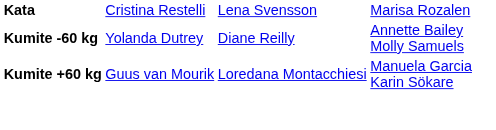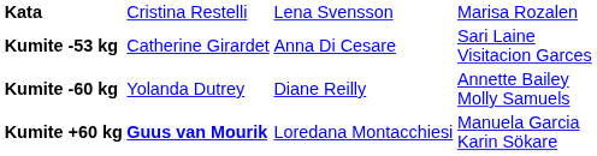 <table>
 <tr>
 <td><strong>Kata</strong></td>
 <td> <a href='#'>Cristina Restelli</a></td>
 <td> <a href='#'>Lena Svensson</a></td>
 <td> <a href='#'>Marisa Rozalen</a></td>
+</tr>
+<tr>
+<td><strong>Kumite -53 kg</strong></td>
+<td> <a href='#'>Catherine Girardet</a></td>
+<td> <a href='#'>Anna Di Cesare</a></td>
+<td> <a href='#'>Sari Laine</a> <br>  <a href='#'>Visitacion Garces</a></td>
 </tr>
 <tr>
 <td><strong>Kumite -60 kg</strong></td>
 <td> <a href='#'>Yolanda Dutrey</a></td>
 <td> <a href='#'>Diane Reilly</a></td>
 <td> <a href='#'>Annette Bailey</a> <br>  <a href='#'>Molly Samuels</a></td>
 </tr>
 <tr>
 <td><strong>Kumite +60 kg</strong></td>
-<td> <a href='#'>Guus van Mourik</a></td>
+<td><strong> <a href='#'>Guus van Mourik</a></strong></td>
 <td> <a href='#'>Loredana Montacchiesi</a></td>
 <td> <a href='#'>Manuela Garcia</a> <br>  <a href='#'>Karin Sökare</a></td>
 </tr>
 </table>
